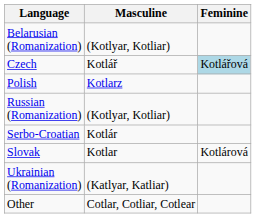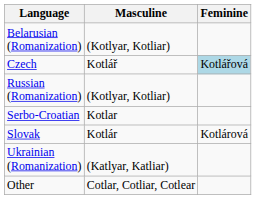 <table class="wikitable">
 <tr>
 <th>Language</th>
 <th>Masculine</th>
 <th>Feminine</th>
 </tr>
 <tr>
 <td><a href='#'>Belarusian</a> <br>(<a href='#'>Romanization</a>)</td>
 <td> <br> (Kotlyar, Kotliar)</td>
 <td></td>
 </tr>
 <tr>
 <td><a href='#'>Czech</a></td>
 <td>Kotlář</td>
 <td style="background: lightblue;">Kotlářová</td>
 </tr>
 <tr>
-<td><a href='#'>Polish</a></td>
-<td><a href='#'>Kotlarz</a></td>
-<td></td>
-</tr>
-<tr>
 <td><a href='#'>Russian</a> <br>(<a href='#'>Romanization</a>)</td>
 <td><br> (Kotlyar, Kotliar)</td>
 <td></td>
 </tr>
 <tr>
 <td><a href='#'>Serbo-Croatian</a></td>
-<td>Kotlár</td>
+<td>Kotlar</td>
 <td></td>
 </tr>
 <tr>
 <td><a href='#'>Slovak</a></td>
-<td>Kotlar</td>
+<td>Kotlár</td>
 <td>Kotlárová</td>
 </tr>
 <tr>
 <td><a href='#'>Ukrainian</a> <br>(<a href='#'>Romanization</a>)</td>
 <td><br>(Katlyar, Katliar)</td>
 <td></td>
 </tr>
 <tr>
 <td>Other</td>
 <td>Cotlar, Cotliar, Cotlear</td>
 <td></td>
 </tr>
 </table>
